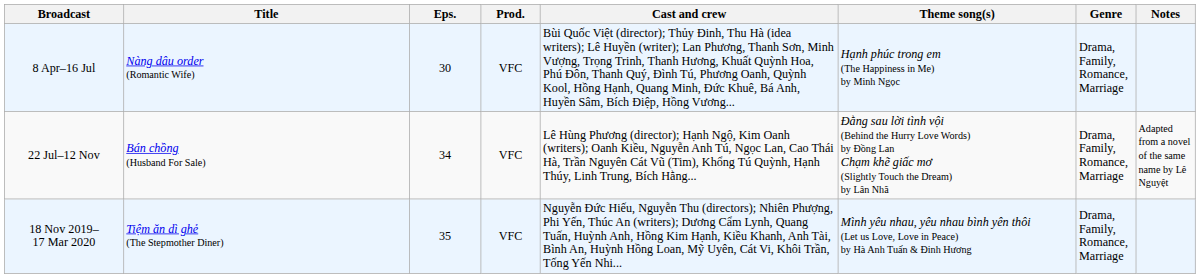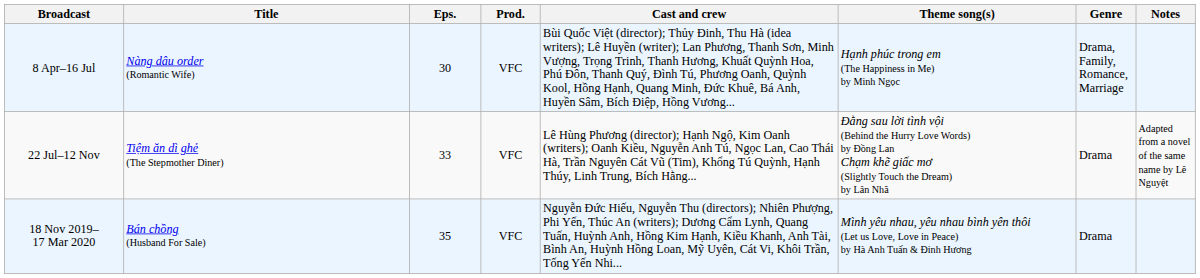 <table class="wikitable sortable">
 <tr>
 <th style="width:10%;">Broadcast</th>
 <th style="width:24%;">Title</th>
 <th style="width:6%;">Eps.</th>
 <th style="width:5%;">Prod.</th>
 <th style="width:25%;">Cast and crew</th>
 <th style="width:20%;">Theme song(s)</th>
 <th style="width:5%;">Genre</th>
 <th style="width:5%;">Notes</th>
 </tr>
 <tr ---- bgcolor="#ebf5ff">
 <td style="text-align:center;">8 Apr–16 Jul <br></td>
 <td><em><a href='#'>Nàng dâu order</a></em> <br><small>(Romantic Wife)</small></td>
 <td style="text-align:center;">30</td>
 <td style="text-align:center;">VFC</td>
 <td>Bùi Quốc Việt (director); Thủy Đinh, Thu Hà (idea writers); Lê Huyền (writer); Lan Phương, Thanh Sơn, Minh Vượng, Trọng Trinh, Thanh Hương, Khuất Quỳnh Hoa, Phú Đôn, Thanh Quý, Đình Tú, Phương Oanh, Quỳnh Kool, Hồng Hạnh, Quang Minh, Đức Khuê, Bá Anh, Huyền Sâm, Bích Điệp, Hồng Vương...</td>
 <td><em>Hạnh phúc trong em</em> <br><small>(The Happiness in Me)</small><br><small>by Minh Ngọc</small><br></td>
 <td>Drama, Family, Romance, Marriage</td>
 <td></td>
 </tr>
 <tr>
 <td style="text-align:center;">22 Jul–12 Nov <br></td>
-<td><em><a href='#'>Bán chồng</a></em> <br><small>(Husband For Sale)</small></td>
-<td style="text-align:center;">34</td>
+<td><em><a href='#'>Tiệm ăn dì ghẻ</a></em> <br><small>(The Stepmother Diner)</small></td>
+<td style="text-align:center;">33</td>
 <td style="text-align:center;">VFC</td>
 <td>Lê Hùng Phương (director); Hạnh Ngộ, Kim Oanh (writers); Oanh Kiều, Nguyễn Anh Tú, Ngọc Lan, Cao Thái Hà, Trần Nguyên Cát Vũ (Tim), Khổng Tú Quỳnh, Hạnh Thúy, Linh Trung, Bích Hằng...</td>
 <td><em>Đằng sau lời tình vội</em> <br><small>(Behind the Hurry Love Words)</small><br><small>by Đồng Lan</small><br><em>Chạm khẽ giấc mơ</em> <br><small>(Slightly Touch the Dream)</small><br><small>by Lân Nhã</small><br></td>
-<td>Drama, Family, Romance, Marriage</td>
+<td>Drama</td>
 <td><small>Adapted from a novel of the same name by Lê Nguyệt</small></td>
 </tr>
 <tr ---- bgcolor="#ebf5ff">
 <td style="text-align:center;">18 Nov 2019–<br>17 Mar 2020 <br></td>
-<td><em><a href='#'>Tiệm ăn dì ghẻ</a></em> <br><small>(The Stepmother Diner)</small></td>
+<td><em><a href='#'>Bán chồng</a></em> <br><small>(Husband For Sale)</small></td>
 <td style="text-align:center;">35</td>
 <td style="text-align:center;">VFC</td>
 <td>Nguyễn Đức Hiếu, Nguyễn Thu (directors); Nhiên Phượng, Phi Yến, Thúc An (writers); Dương Cẩm Lynh, Quang Tuấn, Huỳnh Anh, Hồng Kim Hạnh, Kiều Khanh, Anh Tài, Bình An, Huỳnh Hồng Loan, Mỹ Uyên, Cát Vi, Khôi Trần, Tống Yến Nhi...</td>
 <td><em>Mình yêu nhau, yêu nhau bình yên thôi</em> <br><small>(Let us Love, Love in Peace)</small><br><small>by Hà Anh Tuấn & Đinh Hương</small><br></td>
-<td>Drama, Family, Romance, Marriage</td>
+<td>Drama</td>
 <td></td>
 </tr>
 </table>
